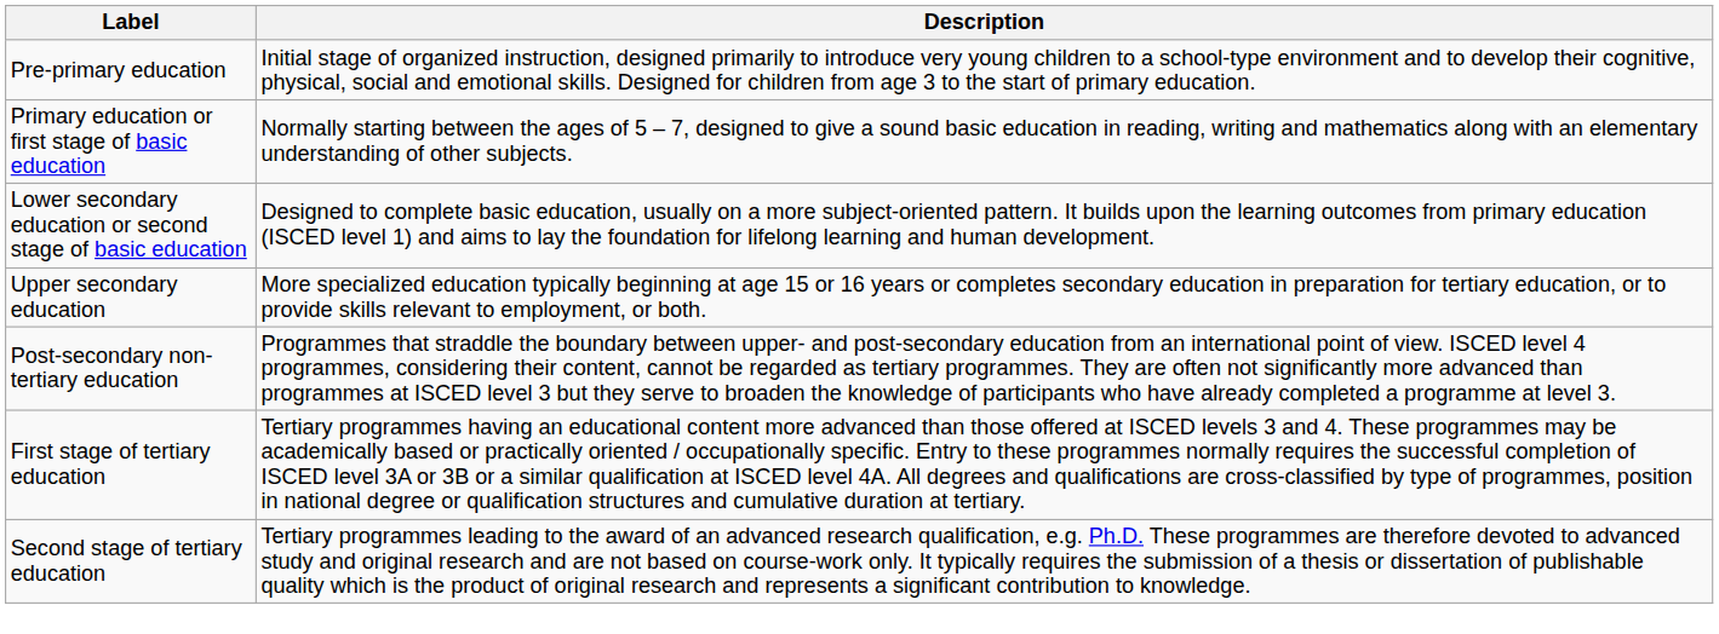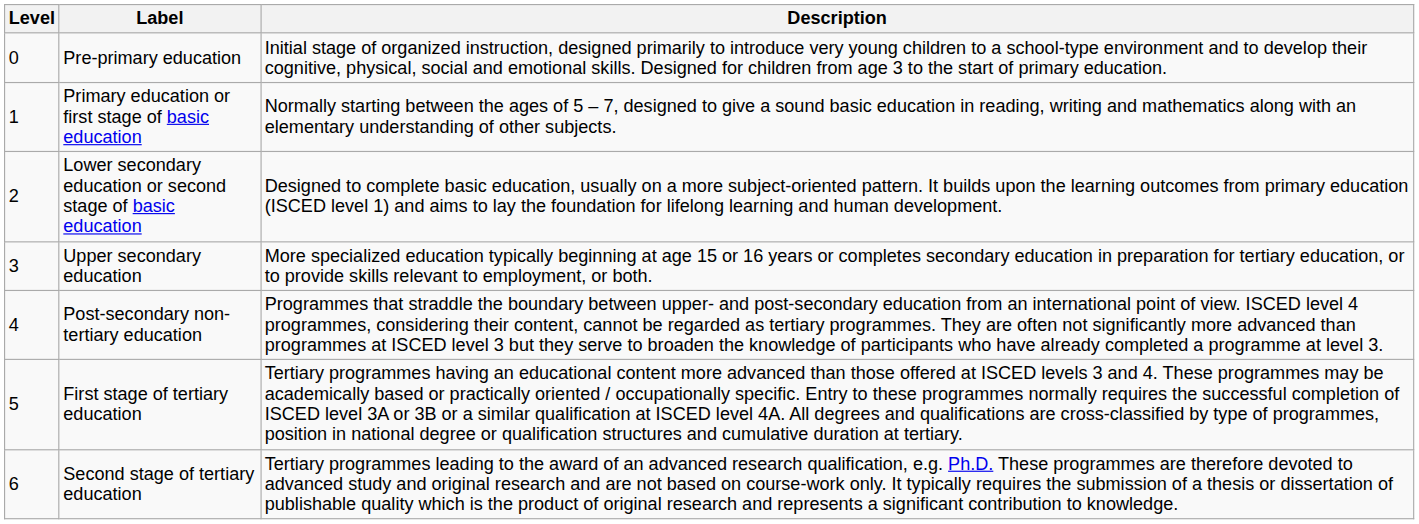 <table class="wikitable">
 <tr>
+<th>Level</th>
 <th>Label</th>
 <th>Description</th>
 </tr>
 <tr>
+<td>0</td>
 <td>Pre-primary education</td>
 <td>Initial stage of organized instruction, designed primarily to introduce very young children to a school-type environment and to develop their cognitive, physical, social and emotional skills. Designed for children from age 3 to the start of primary education.</td>
 </tr>
 <tr>
+<td>1</td>
 <td>Primary education or first stage of <a href='#'>basic education</a></td>
 <td>Normally starting between the ages of 5 – 7, designed to give a sound basic education in reading, writing and mathematics along with an elementary understanding of other subjects.</td>
 </tr>
 <tr>
+<td>2</td>
 <td>Lower secondary education or second stage of <a href='#'>basic education</a></td>
 <td>Designed to complete basic education, usually on a more subject-oriented pattern. It builds upon the learning outcomes from primary education (ISCED level 1) and aims to lay the foundation for lifelong learning and human development.</td>
 </tr>
 <tr>
+<td>3</td>
 <td>Upper secondary education</td>
 <td>More specialized education typically beginning at age 15 or 16 years or completes secondary education in preparation for tertiary education, or to provide skills relevant to employment, or both.</td>
 </tr>
 <tr>
+<td>4</td>
 <td>Post-secondary non-tertiary education</td>
 <td>Programmes that straddle the boundary between upper- and post-secondary education from an international point of view. ISCED level 4 programmes, considering their content, cannot be regarded as tertiary programmes. They are often not significantly more advanced than programmes at ISCED level 3 but they serve to broaden the knowledge of participants who have already completed a programme at level 3.</td>
 </tr>
 <tr>
+<td>5</td>
 <td>First stage of tertiary education</td>
 <td>Tertiary programmes having an educational content more advanced than those offered at ISCED levels 3 and 4. These programmes may be academically based or practically oriented / occupationally specific. Entry to these programmes normally requires the successful completion of ISCED level 3A or 3B or a similar qualification at ISCED level 4A. All degrees and qualifications are cross-classified by type of programmes, position in national degree or qualification structures and cumulative duration at tertiary.</td>
 </tr>
 <tr>
+<td>6</td>
 <td>Second stage of tertiary education</td>
 <td>Tertiary programmes leading to the award of an advanced research qualification, e.g. <a href='#'>Ph.D.</a> These programmes are therefore devoted to advanced study and original research and are not based on course-work only. It typically requires the submission of a thesis or dissertation of publishable quality which is the product of original research and represents a significant contribution to knowledge.</td>
 </tr>
 </table>
